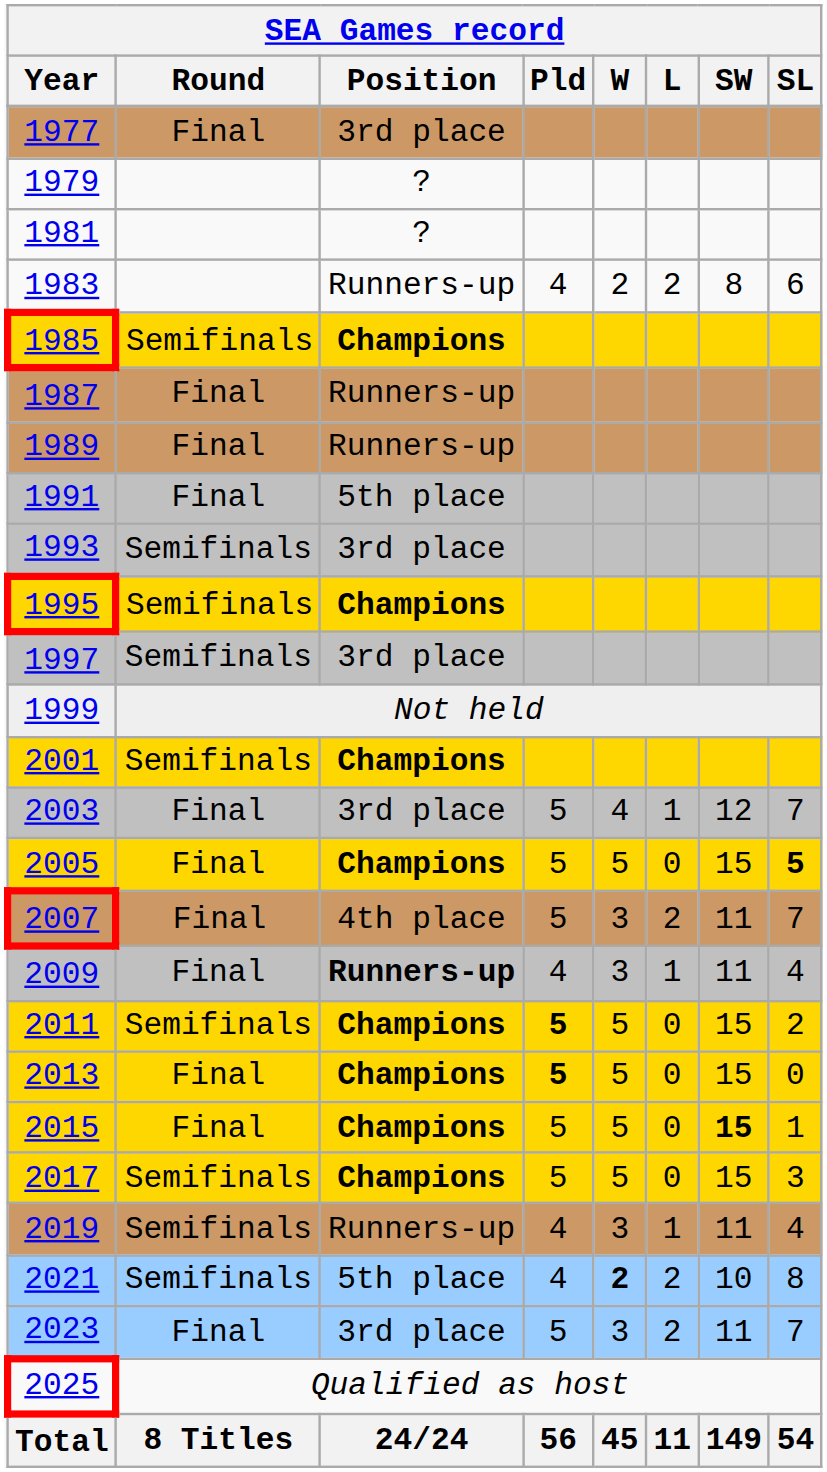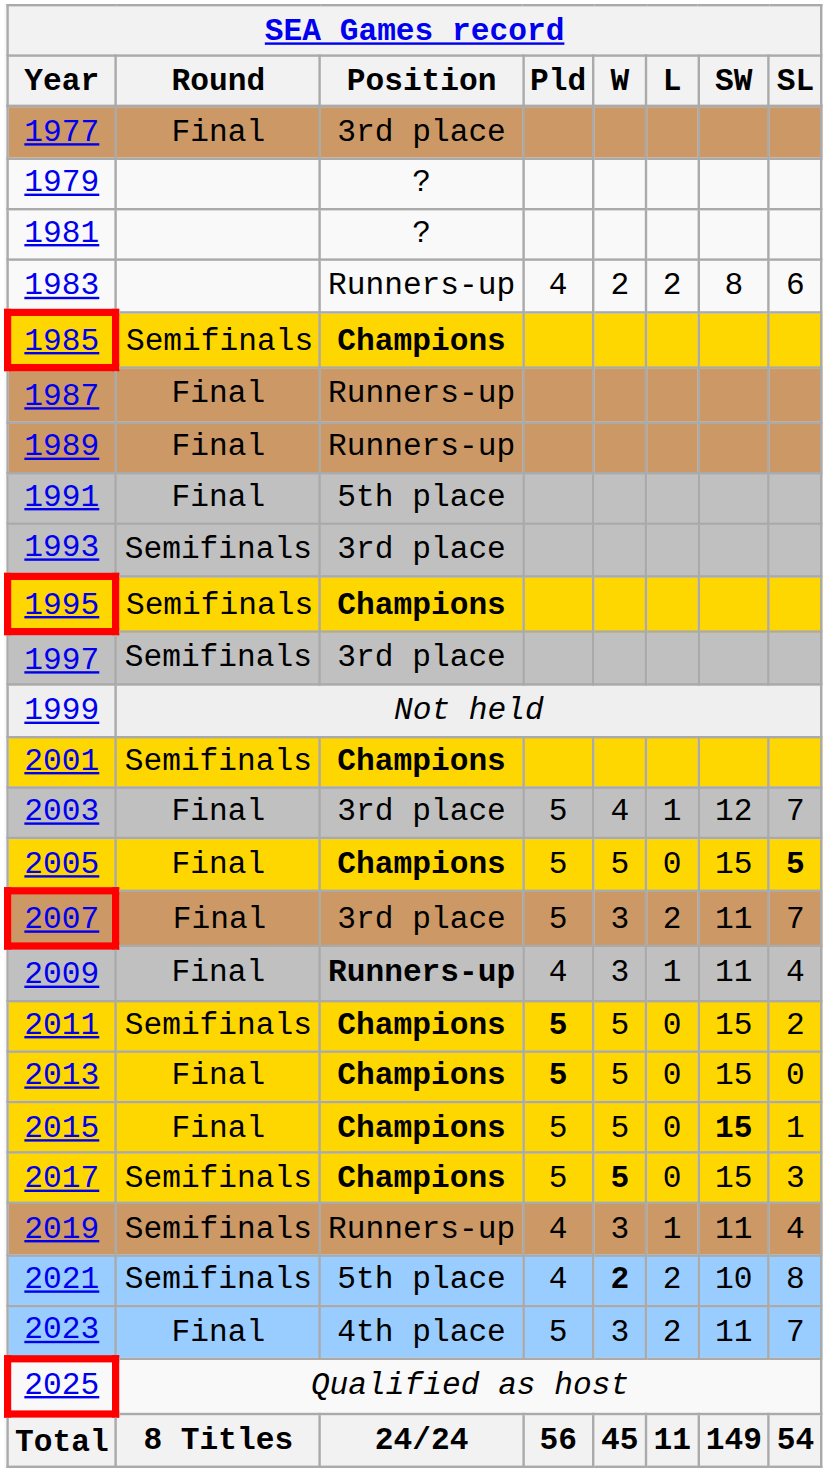 <table class="wikitable" style="text-align: center;">
 <tr>
 <th colspan=8><a href='#'>SEA Games record</a></th>
 </tr>
 <tr>
 <th>Year</th>
 <th>Round</th>
 <th>Position</th>
 <th>Pld</th>
 <th>W</th>
 <th>L</th>
 <th>SW</th>
 <th>SL</th>
 </tr>
 <tr>
 </tr>
 <tr bgcolor=cc9966>
 <td> <a href='#'>1977</a></td>
 <td>Final</td>
 <td>3rd place</td>
 <td></td>
 <td></td>
 <td></td>
 <td></td>
 <td></td>
 </tr>
 <tr bgcolor=>
 <td> <a href='#'>1979</a></td>
 <td></td>
 <td>?</td>
 <td></td>
 <td></td>
 <td></td>
 <td></td>
 <td></td>
 </tr>
 <tr bgcolor=>
 <td> <a href='#'>1981</a></td>
 <td></td>
 <td>?</td>
 <td></td>
 <td></td>
 <td></td>
 <td></td>
 <td></td>
 </tr>
 <tr bgcolor=>
 <td> <a href='#'>1983</a></td>
 <td></td>
 <td>Runners-up</td>
 <td>4</td>
 <td>2</td>
 <td>2</td>
 <td>8</td>
 <td>6</td>
 </tr>
 <tr bgcolor=gold>
 <td style="border: 3px solid red"> <a href='#'>1985</a></td>
 <td>Semifinals</td>
 <td><strong>Champions</strong></td>
 <td></td>
 <td></td>
 <td></td>
 <td></td>
 <td></td>
 </tr>
 <tr bgcolor=cc9966>
 <td> <a href='#'>1987</a></td>
 <td>Final</td>
 <td>Runners-up</td>
 <td></td>
 <td></td>
 <td></td>
 <td></td>
 <td></td>
 </tr>
 <tr bgcolor=cc9966>
 <td> <a href='#'>1989</a></td>
 <td>Final</td>
 <td>Runners-up</td>
 <td></td>
 <td></td>
 <td></td>
 <td></td>
 <td></td>
 </tr>
 <tr bgcolor=silver>
 <td> <a href='#'>1991</a></td>
 <td>Final</td>
 <td>5th place</td>
 <td></td>
 <td></td>
 <td></td>
 <td></td>
 <td></td>
 </tr>
 <tr bgcolor=silver>
 <td> <a href='#'>1993</a></td>
 <td>Semifinals</td>
 <td>3rd place</td>
 <td></td>
 <td></td>
 <td></td>
 <td></td>
 <td></td>
 </tr>
 <tr bgcolor=gold>
 <td style="border: 3px solid red"> <a href='#'>1995</a></td>
 <td>Semifinals</td>
 <td><strong>Champions</strong></td>
 <td></td>
 <td></td>
 <td></td>
 <td></td>
 <td></td>
 </tr>
 <tr bgcolor=silver>
 <td> <a href='#'>1997</a></td>
 <td>Semifinals</td>
 <td>3rd place</td>
 <td></td>
 <td></td>
 <td></td>
 <td></td>
 <td></td>
 </tr>
 <tr bgcolor="efefef">
 <td> <a href='#'>1999</a></td>
 <td colspan=7 rowspan=1 align=center><em>Not held</em></td>
 </tr>
 <tr bgcolor=gold>
 <td> <a href='#'>2001</a></td>
 <td>Semifinals</td>
 <td><strong>Champions</strong></td>
 <td></td>
 <td></td>
 <td></td>
 <td></td>
 <td></td>
 </tr>
 <tr bgcolor=silver>
 <td> <a href='#'>2003</a></td>
 <td>Final</td>
 <td>3rd place</td>
 <td>5</td>
 <td>4</td>
 <td>1</td>
 <td>12</td>
 <td>7</td>
 </tr>
 <tr bgcolor=gold>
 <td> <a href='#'>2005</a></td>
 <td>Final</td>
 <td><strong>Champions</strong></td>
 <td>5</td>
 <td>5</td>
 <td>0</td>
 <td>15</td>
 <td><strong>5</strong></td>
 </tr>
 <tr bgcolor=cc9966>
 <td style="border: 3px solid red">  <a href='#'>2007</a></td>
 <td>Final</td>
-<td>4th place</td>
+<td>3rd place</td>
 <td>5</td>
 <td>3</td>
 <td>2</td>
 <td>11</td>
 <td>7</td>
 </tr>
 <tr bgcolor=silver>
 <td> <a href='#'>2009</a></td>
 <td>Final</td>
 <td><strong>Runners-up</strong></td>
 <td>4</td>
 <td>3</td>
 <td>1</td>
 <td>11</td>
 <td>4</td>
 </tr>
 <tr bgcolor=gold>
 <td> <a href='#'>2011</a></td>
 <td>Semifinals</td>
 <td><strong>Champions</strong></td>
 <td><strong>5</strong></td>
 <td>5</td>
 <td>0</td>
 <td>15</td>
 <td>2</td>
 </tr>
 <tr bgcolor=gold>
 <td> <a href='#'>2013</a></td>
 <td>Final</td>
 <td><strong>Champions</strong></td>
 <td><strong>5</strong></td>
 <td>5</td>
 <td>0</td>
 <td>15</td>
 <td>0</td>
 </tr>
 <tr bgcolor=gold>
 <td> <a href='#'>2015</a></td>
 <td>Final</td>
 <td><strong>Champions</strong></td>
 <td>5</td>
 <td>5</td>
 <td>0</td>
 <td><strong>15</strong></td>
 <td>1</td>
 </tr>
 <tr bgcolor=gold>
 <td> <a href='#'>2017</a></td>
 <td>Semifinals</td>
 <td><strong>Champions</strong></td>
 <td>5</td>
-<td>5</td>
+<td><strong>5</strong></td>
 <td>0</td>
 <td>15</td>
 <td>3</td>
 </tr>
 <tr bgcolor=cc9966>
 <td> <a href='#'>2019</a></td>
 <td>Semifinals</td>
 <td>Runners-up</td>
 <td>4</td>
 <td>3</td>
 <td>1</td>
 <td>11</td>
 <td>4</td>
 </tr>
 <tr bgcolor=#9acdff>
 <td> <a href='#'>2021</a></td>
 <td>Semifinals</td>
 <td>5th place</td>
 <td>4</td>
 <td><strong>2</strong></td>
 <td>2</td>
 <td>10</td>
 <td>8</td>
 </tr>
 <tr bgcolor=#9acdff>
 <td> <a href='#'>2023</a></td>
 <td>Final</td>
-<td>3rd place</td>
+<td>4th place</td>
 <td>5</td>
 <td>3</td>
 <td>2</td>
 <td>11</td>
 <td>7</td>
 </tr>
 <tr>
 <td style="border: 3px solid red">  <a href='#'>2025</a></td>
 <td colspan=7 align=center><em>Qualified as host</em></td>
 </tr>
 <tr bgcolor=>
 <th>Total</th>
 <th>8 Titles</th>
 <th>24/24</th>
 <th>56</th>
 <th>45</th>
 <th>11</th>
 <th>149</th>
 <th>54</th>
 </tr>
 </table>
